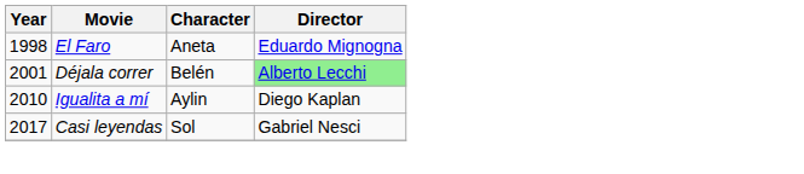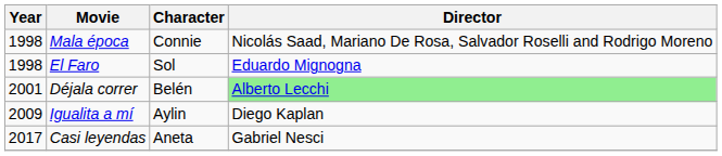 <table class="wikitable" style="font-size: 90%;">
 <tr>
 <th>Year</th>
 <th>Movie</th>
 <th>Character</th>
 <th>Director</th>
 </tr>
 <tr>
 <td>1998</td>
+<td><em><a href='#'>Mala época</a></em></td>
+<td>Connie</td>
+<td>Nicolás Saad, Mariano De Rosa, Salvador Roselli and Rodrigo Moreno</td>
+</tr>
+<tr>
+<td>1998</td>
 <td><em><a href='#'>El Faro</a></em></td>
-<td>Aneta</td>
+<td>Sol</td>
 <td><a href='#'>Eduardo Mignogna</a></td>
 </tr>
 <tr>
 <td>2001</td>
 <td><em>Déjala correr</em></td>
 <td>Belén</td>
 <td style="background: lightgreen;"><a href='#'>Alberto Lecchi</a></td>
 </tr>
 <tr>
-<td>2010</td>
+<td>2009</td>
 <td><em><a href='#'>Igualita a mí</a></em></td>
 <td>Aylin</td>
 <td>Diego Kaplan</td>
 </tr>
 <tr>
 <td>2017</td>
 <td><em>Casi leyendas</em></td>
-<td>Sol</td>
+<td>Aneta</td>
 <td>Gabriel Nesci</td>
 </tr>
 <tr>
 </tr>
 </table>
